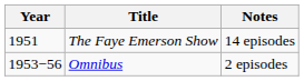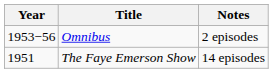 <table class="wikitable">
 <tr>
 <th>Year</th>
 <th>Title</th>
 <th>Notes</th>
 </tr>
 <tr>
+<td>1953−56</td>
+<td><em><a href='#'>Omnibus</a></em></td>
+<td>2 episodes</td>
+</tr>
+<tr>
 <td>1951</td>
 <td><em>The Faye Emerson Show</em></td>
 <td>14 episodes</td>
 </tr>
-<tr>
-<td>1953−56</td>
-<td><em><a href='#'>Omnibus</a></em></td>
-<td>2 episodes</td>
-</tr>
 </table>
